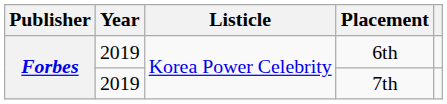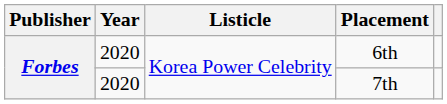 <table class="wikitable plainrowheaders sortable" style="margin-right: 0;">
 <tr>
 <th scope="col">Publisher</th>
 <th scope="col">Year</th>
 <th scope="col">Listicle</th>
 <th scope="col">Placement</th>
 <th scope="col" class="unsortable"></th>
 </tr>
 <tr>
 <th scope="row" rowspan="2"><em><a href='#'>Forbes</a></em></th>
-<td>2019</td>
+<td>2020</td>
 <td rowspan="2"><a href='#'>Korea Power Celebrity</a></td>
 <td style="text-align:center;">6th</td>
 <td style="text-align:center;"></td>
 </tr>
 <tr>
-<td>2019</td>
+<td>2020</td>
 <td style="text-align:center;">7th</td>
 <td style="text-align:center;"></td>
 </tr>
 </table>
